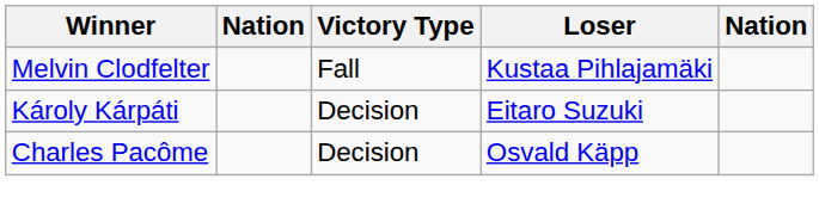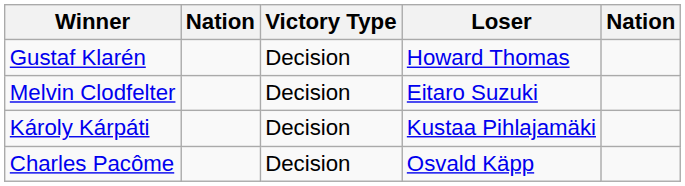 <table class="wikitable sortable" style="text-align:left;">
 <tr>
 <th>Winner</th>
 <th>Nation</th>
 <th>Victory Type</th>
 <th>Loser</th>
 <th>Nation</th>
 </tr>
 <tr>
+<td><a href='#'>Gustaf Klarén</a></td>
+<td></td>
+<td>Decision</td>
+<td><a href='#'>Howard Thomas</a></td>
+<td></td>
+</tr>
+<tr>
 <td><a href='#'>Melvin Clodfelter</a></td>
 <td></td>
-<td>Fall</td>
-<td><a href='#'>Kustaa Pihlajamäki</a></td>
+<td>Decision</td>
+<td><a href='#'>Eitaro Suzuki</a></td>
 <td></td>
 </tr>
 <tr>
 <td><a href='#'>Károly Kárpáti</a></td>
 <td></td>
 <td>Decision</td>
-<td><a href='#'>Eitaro Suzuki</a></td>
+<td><a href='#'>Kustaa Pihlajamäki</a></td>
 <td></td>
 </tr>
 <tr>
 <td><a href='#'>Charles Pacôme</a></td>
 <td></td>
 <td>Decision</td>
 <td><a href='#'>Osvald Käpp</a></td>
 <td></td>
 </tr>
 </table>
